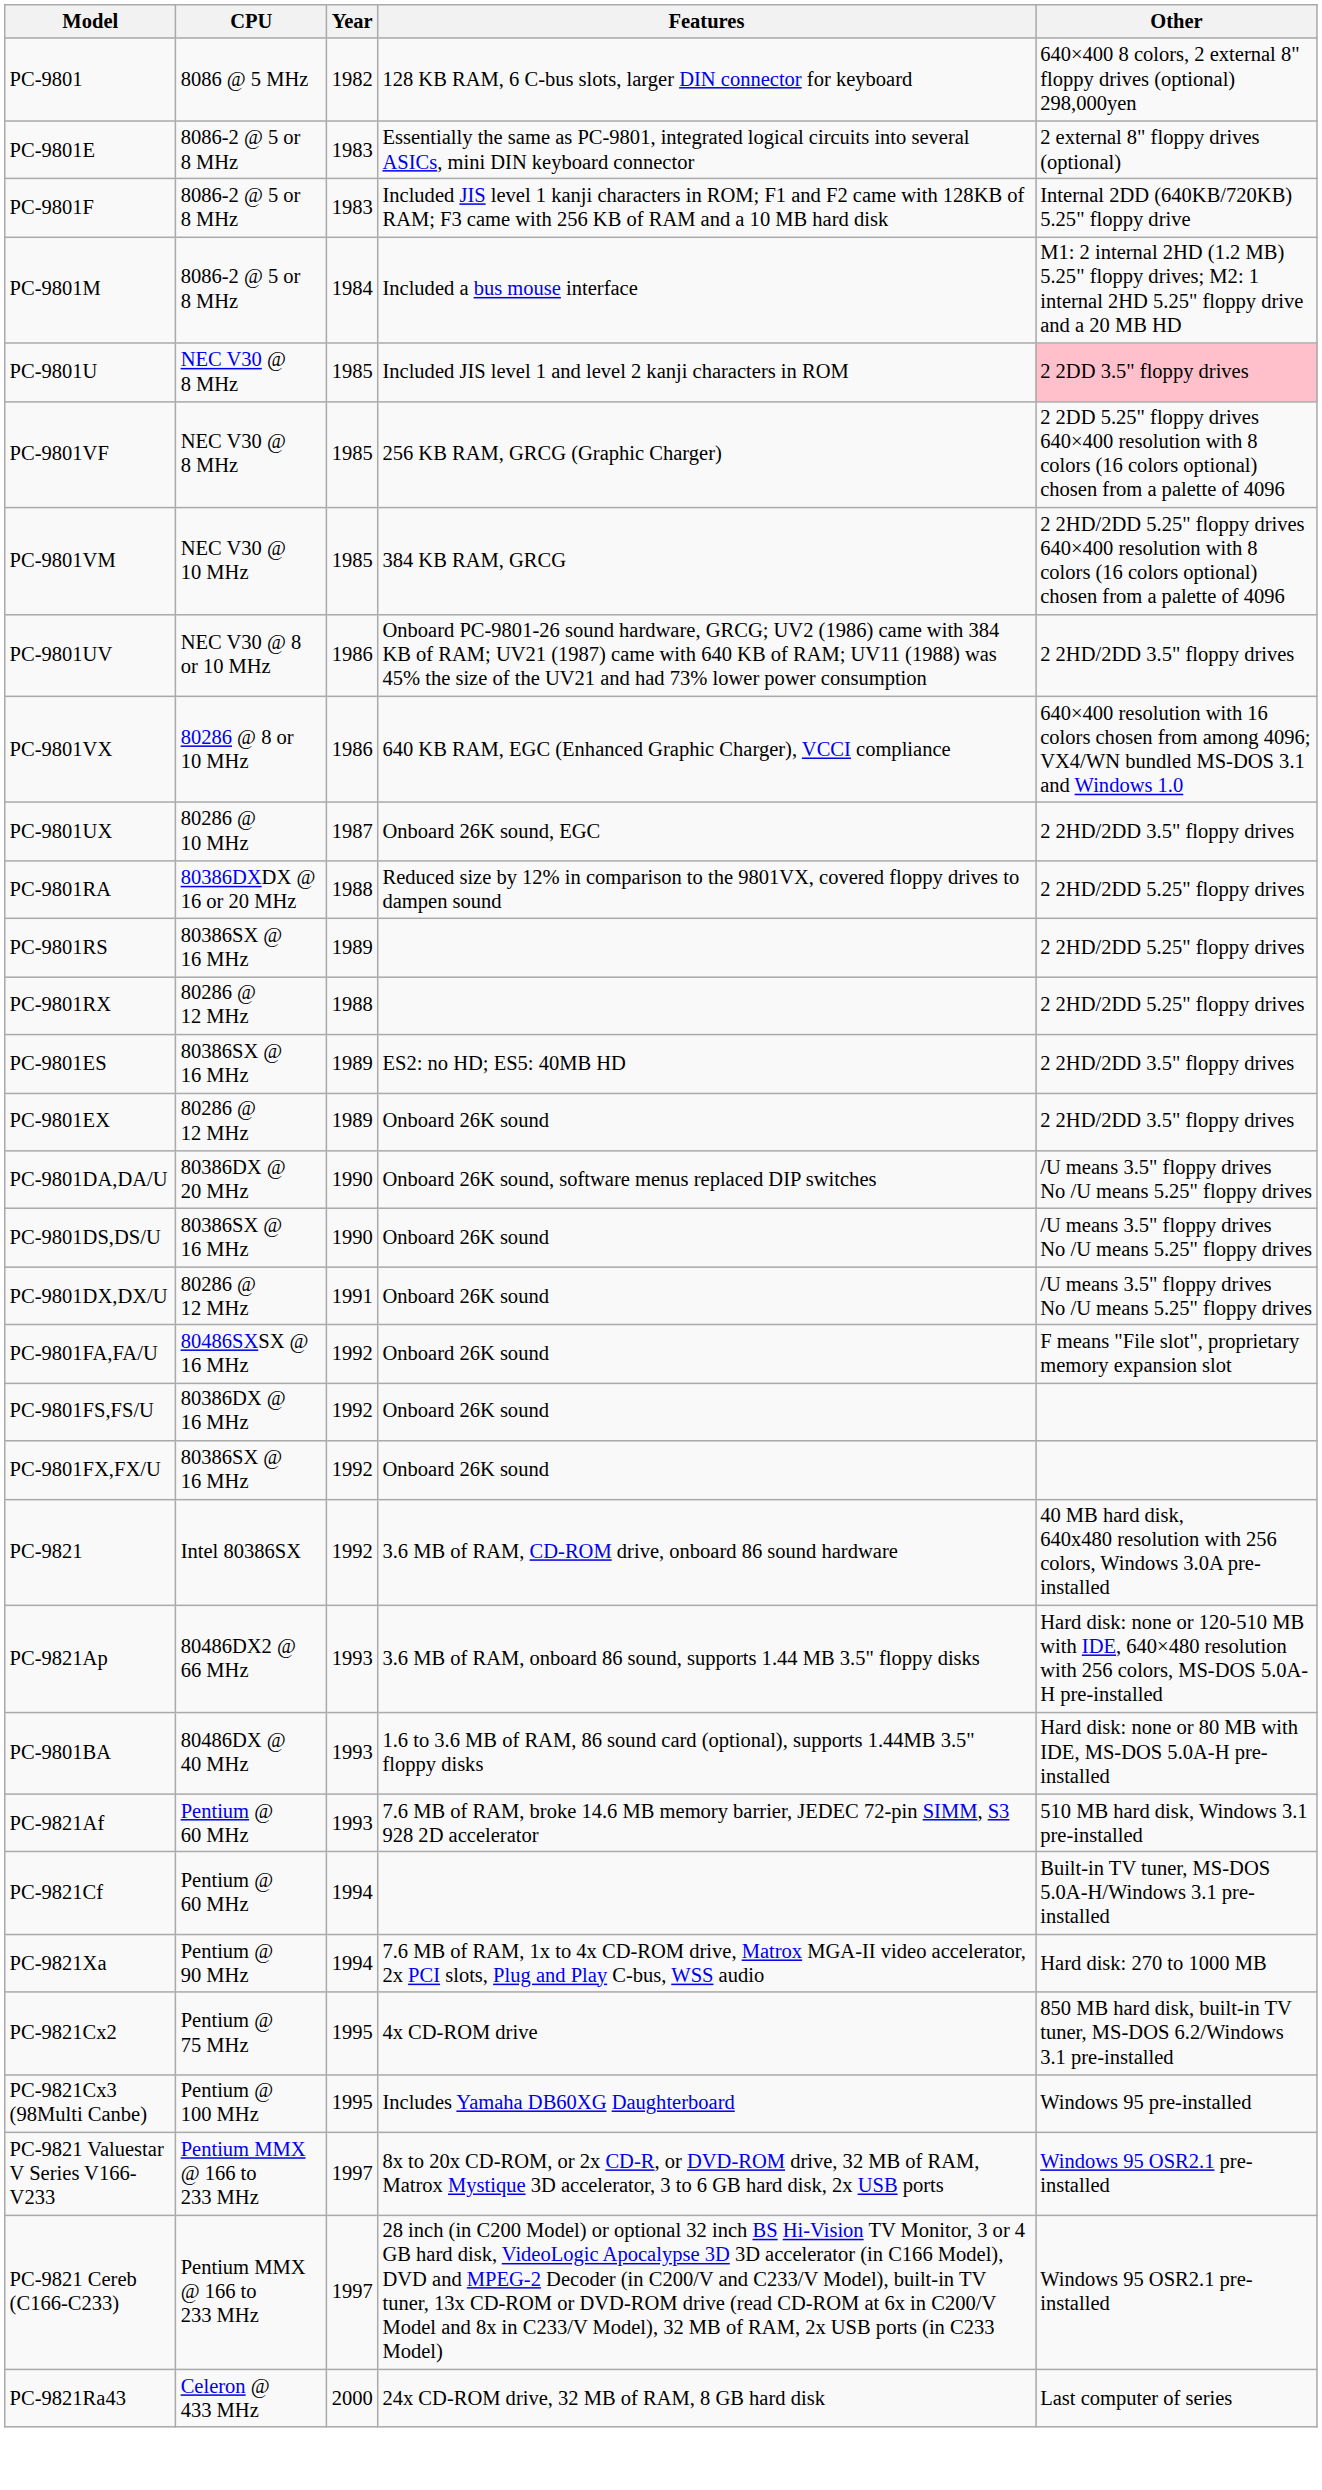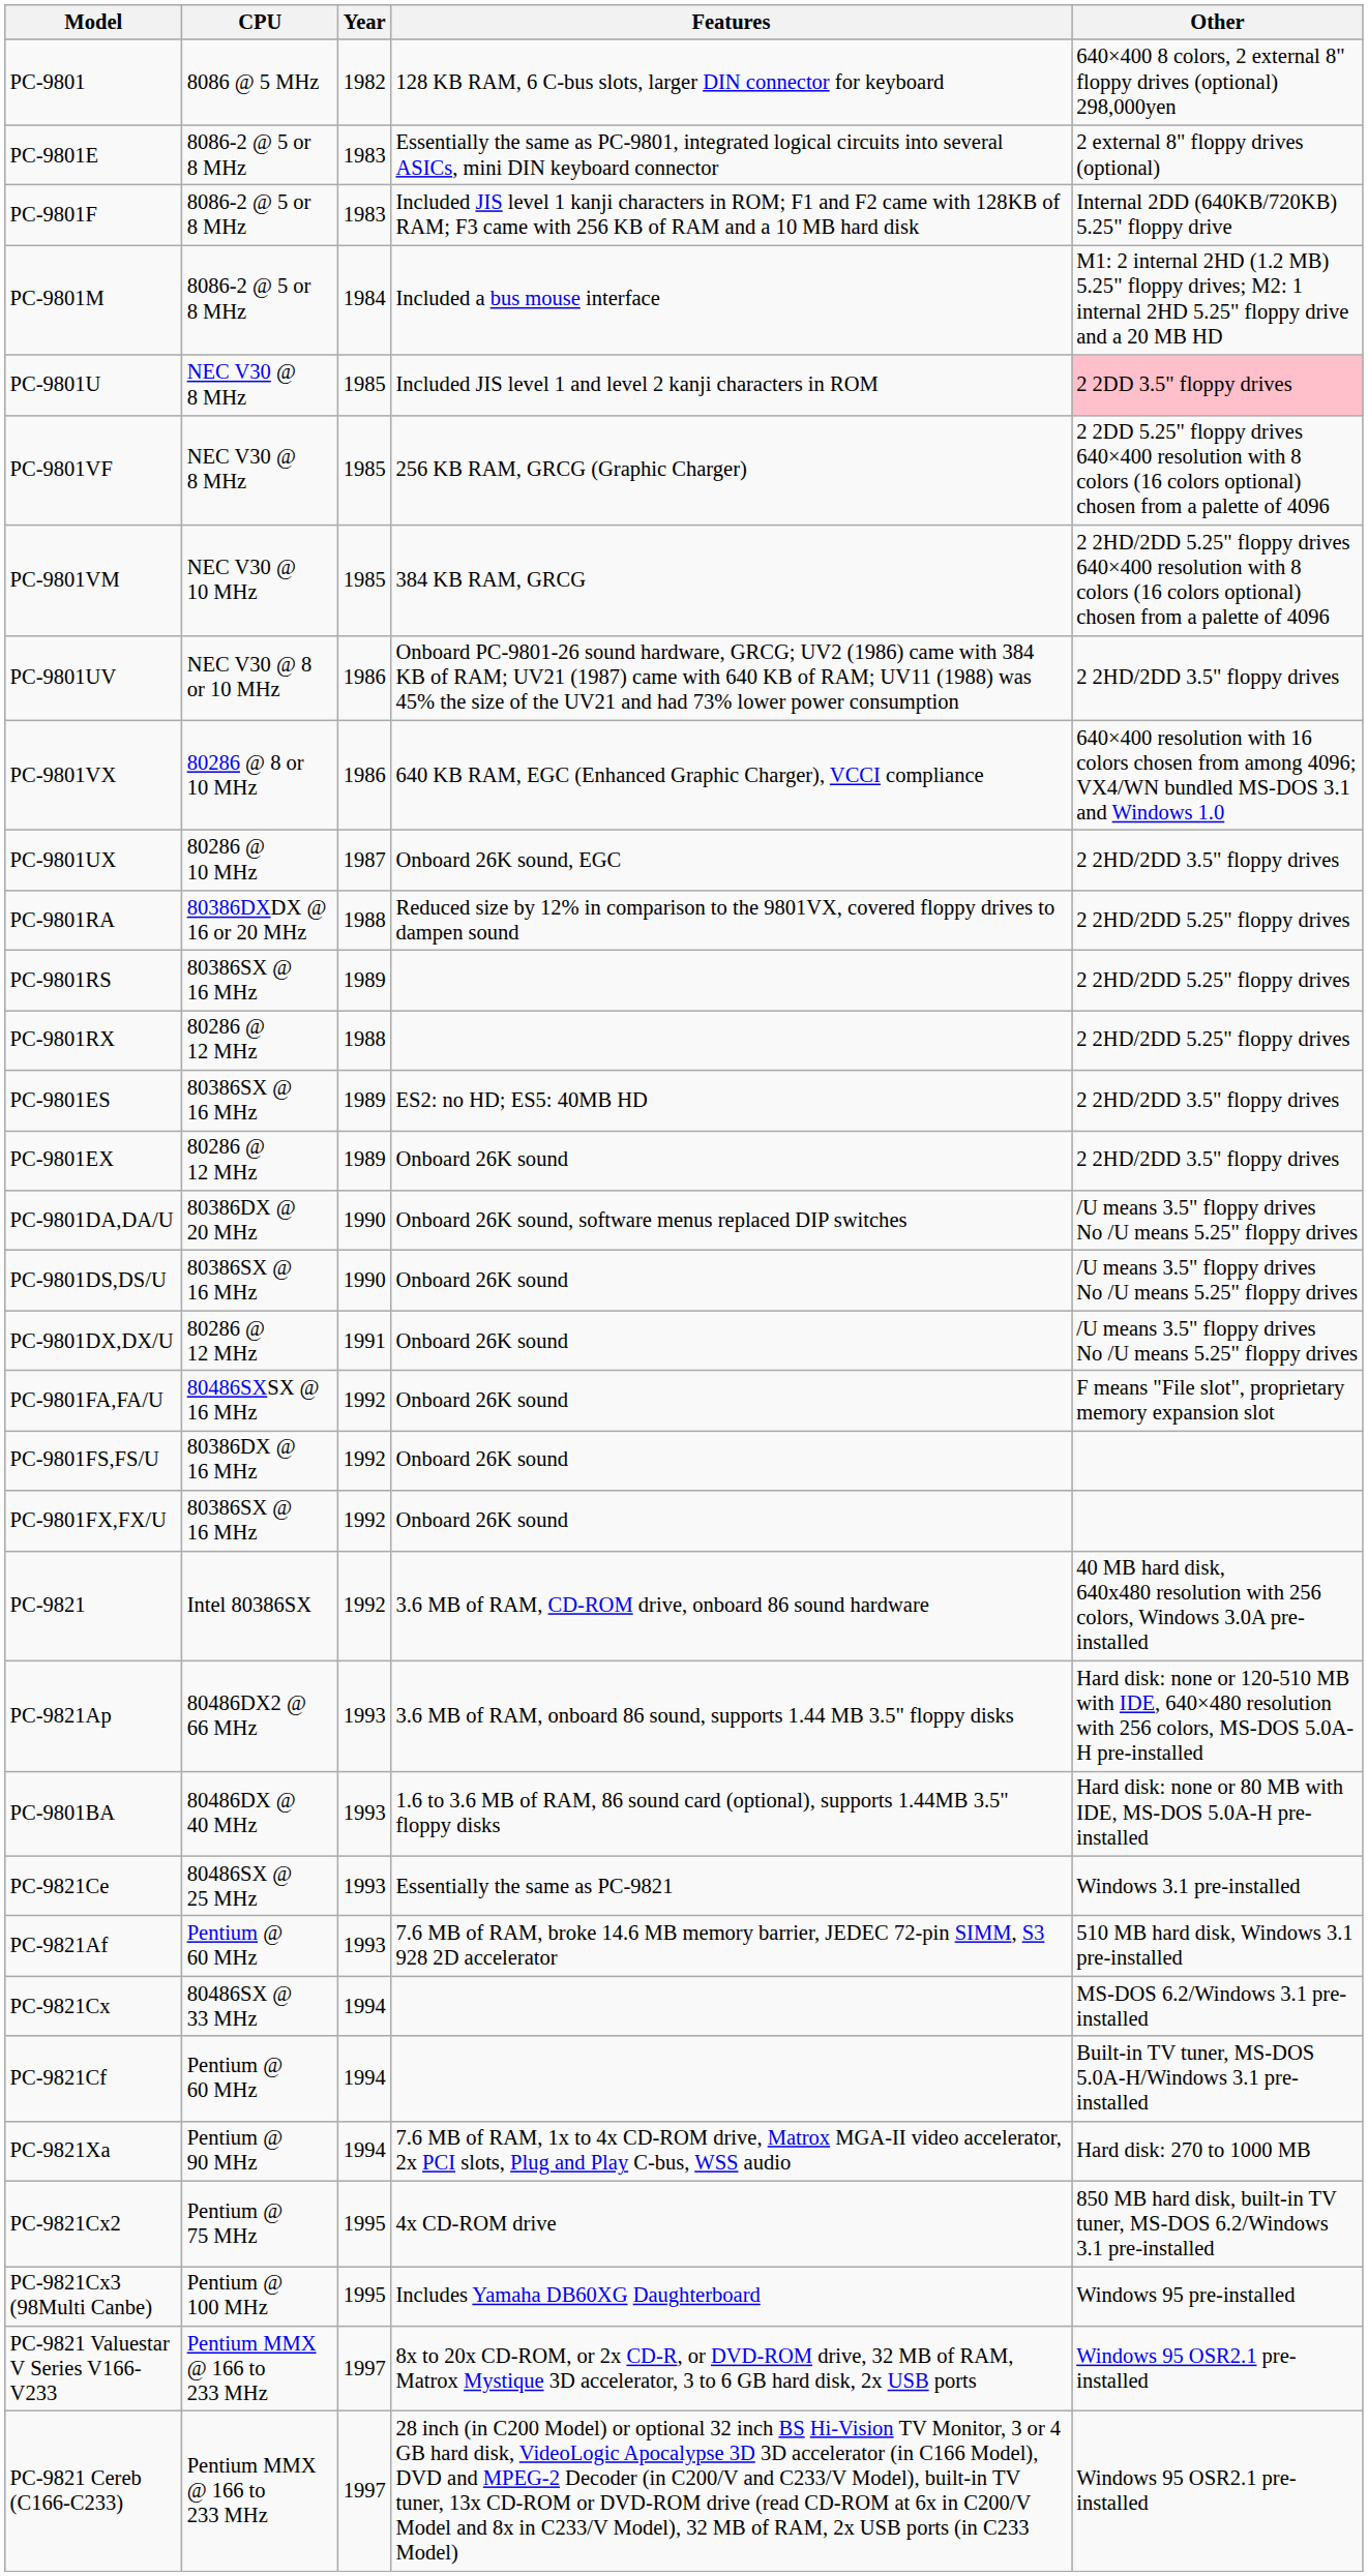 <table class="wikitable sortable" style="font-size: 85%;">
 <tr>
 <th>Model</th>
 <th>CPU</th>
 <th>Year</th>
 <th>Features</th>
 <th>Other</th>
 </tr>
 <tr>
 <td>PC-9801</td>
 <td>8086 @ 5 MHz</td>
 <td>1982</td>
 <td>128 KB RAM, 6 C-bus slots, larger <a href='#'>DIN connector</a> for keyboard</td>
 <td>640×400 8 colors, 2 external 8" floppy drives (optional)<br>298,000yen</td>
 </tr>
 <tr>
 <td>PC-9801E</td>
 <td>8086-2 @ 5 or 8 MHz</td>
 <td>1983</td>
 <td>Essentially the same as PC-9801, integrated logical circuits into several <a href='#'>ASICs</a>, mini DIN keyboard connector</td>
 <td>2 external 8" floppy drives (optional)</td>
 </tr>
 <tr>
 <td>PC-9801F</td>
 <td>8086-2 @ 5 or 8 MHz</td>
 <td>1983</td>
 <td>Included <a href='#'>JIS</a> level 1 kanji characters in ROM; F1 and F2 came with 128KB of RAM; F3 came with 256 KB of RAM and a 10 MB hard disk</td>
 <td>Internal 2DD (640KB/720KB) 5.25" floppy drive</td>
 </tr>
 <tr>
 <td>PC-9801M</td>
 <td>8086-2 @ 5 or 8 MHz</td>
 <td>1984</td>
 <td>Included a <a href='#'>bus mouse</a> interface</td>
 <td>M1: 2 internal 2HD (1.2 MB) 5.25" floppy drives; M2: 1 internal 2HD 5.25" floppy drive and a 20 MB HD</td>
 </tr>
 <tr>
 <td>PC-9801U</td>
 <td><a href='#'>NEC V30</a> @ 8 MHz</td>
 <td>1985</td>
 <td>Included JIS level 1 and level 2 kanji characters in ROM</td>
 <td style="background: pink;">2 2DD 3.5" floppy drives</td>
 </tr>
 <tr>
 <td>PC-9801VF</td>
 <td>NEC V30 @ 8 MHz</td>
 <td>1985</td>
 <td>256 KB RAM, GRCG (Graphic Charger)</td>
 <td>2 2DD 5.25" floppy drives <br> 640×400 resolution with 8 colors (16 colors optional) chosen from a palette of 4096</td>
 </tr>
 <tr>
 <td>PC-9801VM</td>
 <td>NEC V30 @ 10 MHz</td>
 <td>1985</td>
 <td>384 KB RAM, GRCG</td>
 <td>2 2HD/2DD 5.25" floppy drives <br> 640×400 resolution with 8 colors (16 colors optional) chosen from a palette of 4096</td>
 </tr>
 <tr>
 <td>PC-9801UV</td>
 <td>NEC V30 @ 8 or 10 MHz</td>
 <td>1986</td>
 <td>Onboard PC-9801-26 sound hardware, GRCG; UV2 (1986) came with 384 KB of RAM; UV21 (1987) came with 640 KB of RAM; UV11 (1988) was 45% the size of the UV21 and had 73% lower power consumption</td>
 <td>2 2HD/2DD 3.5" floppy drives</td>
 </tr>
 <tr>
 <td>PC-9801VX</td>
 <td><a href='#'>80286</a> @ 8 or 10 MHz</td>
 <td>1986</td>
 <td>640 KB RAM, EGC (Enhanced Graphic Charger), <a href='#'>VCCI</a> compliance</td>
 <td>640×400 resolution with 16 colors chosen from among 4096; VX4/WN bundled MS-DOS 3.1 and <a href='#'>Windows 1.0</a></td>
 </tr>
 <tr>
 <td>PC-9801UX</td>
 <td>80286 @ 10 MHz</td>
 <td>1987</td>
 <td>Onboard 26K sound, EGC</td>
 <td>2 2HD/2DD 3.5" floppy drives</td>
 </tr>
 <tr>
 <td>PC-9801RA</td>
 <td><a href='#'>80386DX</a>DX @ 16 or 20 MHz</td>
 <td>1988</td>
 <td>Reduced size by 12% in comparison to the 9801VX, covered floppy drives to dampen sound</td>
 <td>2 2HD/2DD 5.25" floppy drives</td>
 </tr>
 <tr>
 <td>PC-9801RS</td>
 <td>80386SX @ 16 MHz</td>
 <td>1989</td>
 <td></td>
 <td>2 2HD/2DD 5.25" floppy drives</td>
 </tr>
 <tr>
 <td>PC-9801RX</td>
 <td>80286 @ 12 MHz</td>
 <td>1988</td>
 <td></td>
 <td>2 2HD/2DD 5.25" floppy drives</td>
 </tr>
 <tr>
 <td>PC-9801ES</td>
 <td>80386SX @ 16 MHz</td>
 <td>1989</td>
 <td>ES2: no HD; ES5: 40MB HD</td>
 <td>2 2HD/2DD 3.5" floppy drives</td>
 </tr>
 <tr>
 <td>PC-9801EX</td>
 <td>80286 @ 12 MHz</td>
 <td>1989</td>
 <td>Onboard 26K sound</td>
 <td>2 2HD/2DD 3.5" floppy drives</td>
 </tr>
 <tr>
 <td>PC-9801DA,DA/U</td>
 <td>80386DX @ 20 MHz</td>
 <td>1990</td>
 <td>Onboard 26K sound, software menus replaced DIP switches</td>
 <td>/U means 3.5" floppy drives<br> No /U means 5.25" floppy drives</td>
 </tr>
 <tr>
 <td>PC-9801DS,DS/U</td>
 <td>80386SX @ 16 MHz</td>
 <td>1990</td>
 <td>Onboard 26K sound</td>
 <td>/U means 3.5" floppy drives<br> No /U means 5.25" floppy drives</td>
 </tr>
 <tr>
 <td>PC-9801DX,DX/U</td>
 <td>80286 @ 12 MHz</td>
 <td>1991</td>
 <td>Onboard 26K sound</td>
 <td>/U means 3.5" floppy drives<br> No /U means 5.25" floppy drives</td>
 </tr>
 <tr>
 <td>PC-9801FA,FA/U</td>
 <td><a href='#'>80486SX</a>SX @ 16 MHz</td>
 <td>1992</td>
 <td>Onboard 26K sound</td>
 <td>F means "File slot", proprietary memory expansion slot</td>
 </tr>
 <tr>
 <td>PC-9801FS,FS/U</td>
 <td>80386DX @ 16 MHz</td>
 <td>1992</td>
 <td>Onboard 26K sound</td>
 <td></td>
 </tr>
 <tr>
 <td>PC-9801FX,FX/U</td>
 <td>80386SX @ 16 MHz</td>
 <td>1992</td>
 <td>Onboard 26K sound</td>
 <td></td>
 </tr>
 <tr>
 <td>PC-9821</td>
 <td>Intel 80386SX</td>
 <td>1992</td>
 <td>3.6 MB of RAM, <a href='#'>CD-ROM</a> drive, onboard 86 sound hardware</td>
 <td>40 MB hard disk,<br> 640x480 resolution with 256 colors, Windows 3.0A pre-installed</td>
 </tr>
 <tr>
 <td>PC-9821Ap</td>
 <td>80486DX2 @ 66 MHz</td>
 <td>1993</td>
 <td>3.6 MB of RAM, onboard 86 sound, supports 1.44 MB 3.5" floppy disks</td>
 <td>Hard disk: none or 120-510 MB with <a href='#'>IDE</a>, 640×480 resolution with 256 colors, MS-DOS 5.0A-H pre-installed</td>
 </tr>
 <tr>
 <td>PC-9801BA</td>
 <td>80486DX @ 40 MHz</td>
 <td>1993</td>
 <td>1.6 to 3.6 MB of RAM, 86 sound card (optional), supports 1.44MB 3.5" floppy disks</td>
 <td>Hard disk: none or 80 MB with IDE, MS-DOS 5.0A-H pre-installed</td>
 </tr>
 <tr>
+<td>PC-9821Ce</td>
+<td>80486SX @ 25 MHz</td>
+<td>1993</td>
+<td>Essentially the same as PC-9821</td>
+<td>Windows 3.1 pre-installed</td>
+</tr>
+<tr>
 <td>PC-9821Af</td>
 <td><a href='#'>Pentium</a> @ 60 MHz</td>
 <td>1993</td>
 <td>7.6 MB of RAM, broke 14.6 MB memory barrier, JEDEC 72-pin <a href='#'>SIMM</a>, <a href='#'>S3</a> 928 2D accelerator</td>
 <td>510 MB hard disk, Windows 3.1 pre-installed</td>
+</tr>
+<tr>
+<td>PC-9821Cx</td>
+<td>80486SX @ 33 MHz</td>
+<td>1994</td>
+<td></td>
+<td>MS-DOS 6.2/Windows 3.1 pre-installed</td>
 </tr>
 <tr>
 <td>PC-9821Cf</td>
 <td>Pentium @ 60 MHz</td>
 <td>1994</td>
 <td></td>
 <td>Built-in TV tuner, MS-DOS 5.0A-H/Windows 3.1 pre-installed</td>
 </tr>
 <tr>
 <td>PC-9821Xa</td>
 <td>Pentium @ 90 MHz</td>
 <td>1994</td>
 <td>7.6 MB of RAM, 1x to 4x CD-ROM drive, <a href='#'>Matrox</a> MGA-II video accelerator, 2x <a href='#'>PCI</a> slots, <a href='#'>Plug and Play</a> C-bus, <a href='#'>WSS</a> audio</td>
 <td>Hard disk: 270 to 1000 MB</td>
 </tr>
 <tr>
 <td>PC-9821Cx2</td>
 <td>Pentium @ 75 MHz</td>
 <td>1995</td>
 <td>4x CD-ROM drive</td>
 <td>850 MB hard disk, built-in TV tuner, MS-DOS 6.2/Windows 3.1 pre-installed</td>
 </tr>
 <tr>
 <td>PC-9821Cx3 (98Multi Canbe)</td>
 <td>Pentium @ 100 MHz</td>
 <td>1995</td>
 <td>Includes <a href='#'>Yamaha DB60XG</a> <a href='#'>Daughterboard</a></td>
 <td>Windows 95 pre-installed</td>
 </tr>
 <tr>
 <td>PC-9821 Valuestar V Series V166-V233</td>
 <td><a href='#'>Pentium MMX</a> @ 166 to 233 MHz</td>
 <td>1997</td>
 <td>8x to 20x CD-ROM, or 2x <a href='#'>CD-R</a>, or <a href='#'>DVD-ROM</a> drive, 32 MB of RAM, Matrox <a href='#'>Mystique</a> 3D accelerator, 3 to 6 GB hard disk, 2x <a href='#'>USB</a> ports</td>
 <td><a href='#'>Windows 95 OSR2.1</a> pre-installed</td>
 </tr>
 <tr>
 <td>PC-9821 Cereb (C166-C233)</td>
 <td>Pentium MMX @ 166 to 233 MHz</td>
 <td>1997</td>
 <td>28 inch (in C200 Model) or optional 32 inch <a href='#'>BS</a> <a href='#'>Hi-Vision</a> TV Monitor, 3 or 4 GB hard disk, <a href='#'>VideoLogic Apocalypse 3D</a> 3D accelerator (in C166 Model), DVD and <a href='#'>MPEG-2</a> Decoder (in C200/V and C233/V Model), built-in TV tuner, 13x CD-ROM or DVD-ROM drive (read CD-ROM at 6x in C200/V Model and 8x in C233/V Model), 32 MB of RAM, 2x USB ports (in C233 Model)</td>
 <td>Windows 95 OSR2.1 pre-installed</td>
 </tr>
-<tr>
-<td>PC-9821Ra43</td>
-<td><a href='#'>Celeron</a> @ 433 MHz</td>
-<td>2000</td>
-<td>24x CD-ROM drive, 32 MB of RAM, 8 GB hard disk</td>
-<td>Last computer of series</td>
-</tr>
 </table>
